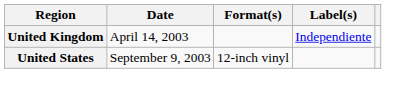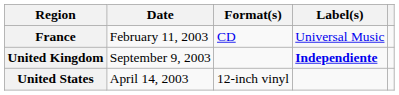 <table class="wikitable sortable plainrowheaders">
 <tr>
 <th scope="col">Region</th>
 <th scope="col">Date</th>
 <th scope="col">Format(s)</th>
 <th scope="col">Label(s)</th>
 <th scope="col"></th>
 </tr>
 <tr>
+<th scope="row">France</th>
+<td>February 11, 2003</td>
+<td><a href='#'>CD</a></td>
+<td><a href='#'>Universal Music</a></td>
+<td></td>
+</tr>
+<tr>
 <th scope="row">United Kingdom</th>
-<td>April 14, 2003</td>
+<td>September 9, 2003</td>
 <td></td>
-<td><a href='#'>Independiente</a></td>
+<td><strong><a href='#'>Independiente</a></strong></td>
 <td></td>
 </tr>
 <tr>
 <th scope="row">United States</th>
-<td>September 9, 2003</td>
+<td>April 14, 2003</td>
 <td>12-inch vinyl</td>
 <td></td>
 <td></td>
 </tr>
 </table>
